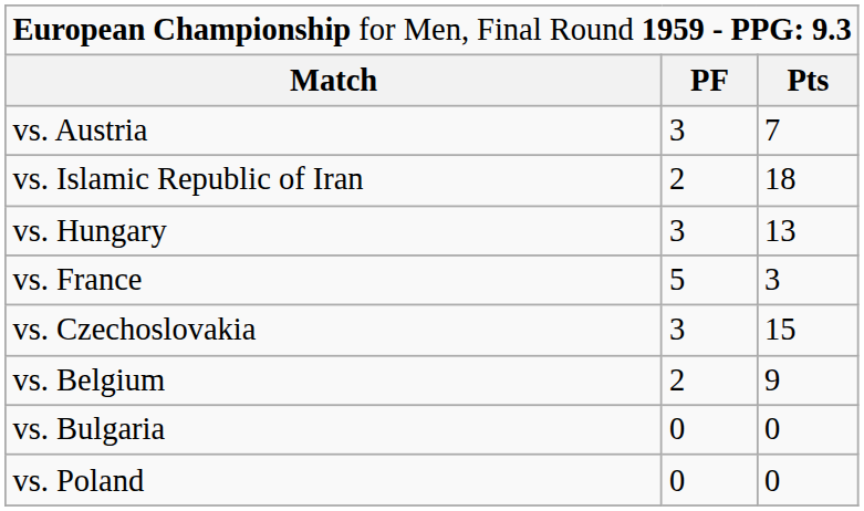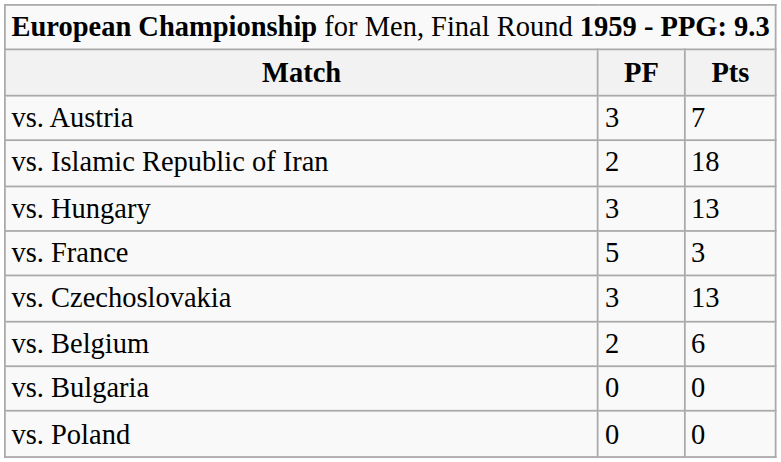 <table class="wikitable" border="1">
 <tr>
 <td colspan="3"><strong>European Championship</strong> for Men, Final Round <strong>1959 - PPG: 9.3</strong></td>
 </tr>
 <tr>
 <th>Match</th>
 <th>PF</th>
 <th>Pts</th>
 </tr>
 <tr>
 <td>vs. Austria</td>
 <td>3</td>
 <td>7</td>
 </tr>
 <tr>
 <td>vs. Islamic Republic of Iran</td>
 <td>2</td>
 <td>18</td>
 </tr>
 <tr>
 <td>vs. Hungary</td>
 <td>3</td>
 <td>13</td>
 </tr>
 <tr>
 <td>vs. France</td>
 <td>5</td>
 <td>3</td>
 </tr>
 <tr>
 <td>vs. Czechoslovakia</td>
 <td>3</td>
-<td>15</td>
+<td>13</td>
 </tr>
 <tr>
 <td>vs. Belgium</td>
 <td>2</td>
-<td>9</td>
+<td>6</td>
 </tr>
 <tr>
 <td>vs. Bulgaria</td>
 <td>0</td>
 <td>0</td>
 </tr>
 <tr>
 <td>vs. Poland</td>
 <td>0</td>
 <td>0</td>
 </tr>
 </table>
